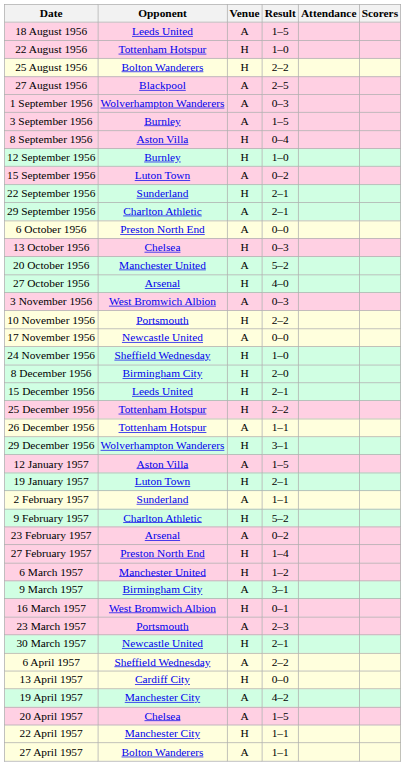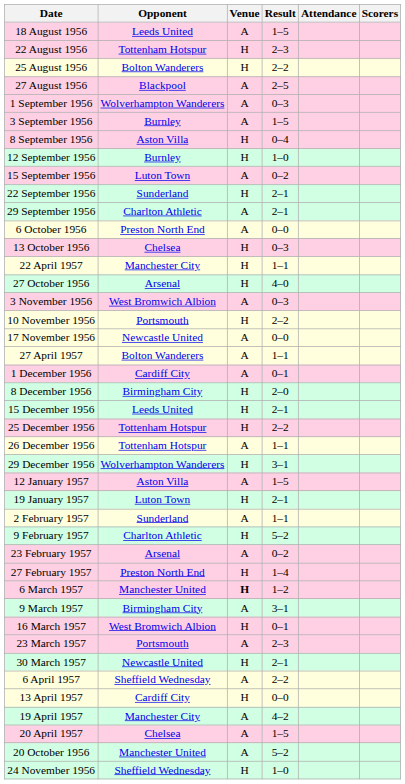 <table class="wikitable sortable" style="text-align:center">
 <tr>
 <th>Date</th>
 <th>Opponent</th>
 <th>Venue</th>
 <th>Result</th>
 <th>Attendance</th>
 <th>Scorers</th>
 </tr>
 <tr style="background-color: #ffd0e3;">
 <td>18 August 1956</td>
 <td><a href='#'>Leeds United</a></td>
 <td>A</td>
 <td>1–5</td>
 <td></td>
 <td></td>
 </tr>
 <tr style="background-color: #ffd0e3;">
 <td>22 August 1956</td>
 <td><a href='#'>Tottenham Hotspur</a></td>
 <td>H</td>
-<td>1–0</td>
+<td>2–3</td>
 <td></td>
 <td></td>
 </tr>
 <tr style="background-color: #ffffdd;">
 <td>25 August 1956</td>
 <td><a href='#'>Bolton Wanderers</a></td>
 <td>H</td>
 <td>2–2</td>
 <td></td>
 <td></td>
 </tr>
 <tr style="background-color: #ffd0e3;">
 <td>27 August 1956</td>
 <td><a href='#'>Blackpool</a></td>
 <td>A</td>
 <td>2–5</td>
 <td></td>
 <td></td>
 </tr>
 <tr style="background-color: #ffd0e3;">
 <td>1 September 1956</td>
 <td><a href='#'>Wolverhampton Wanderers</a></td>
 <td>A</td>
 <td>0–3</td>
 <td></td>
 <td></td>
 </tr>
 <tr style="background-color: #ffd0e3;">
 <td>3 September 1956</td>
 <td><a href='#'>Burnley</a></td>
 <td>A</td>
 <td>1–5</td>
 <td></td>
 <td></td>
 </tr>
 <tr style="background-color: #ffd0e3;">
 <td>8 September 1956</td>
 <td><a href='#'>Aston Villa</a></td>
 <td>H</td>
 <td>0–4</td>
 <td></td>
 <td></td>
 </tr>
 <tr style="background-color: #d0ffe3;">
 <td>12 September 1956</td>
 <td><a href='#'>Burnley</a></td>
 <td>H</td>
 <td>1–0</td>
 <td></td>
 <td></td>
 </tr>
 <tr style="background-color: #ffd0e3;">
 <td>15 September 1956</td>
 <td><a href='#'>Luton Town</a></td>
 <td>A</td>
 <td>0–2</td>
 <td></td>
 <td></td>
 </tr>
 <tr style="background-color: #d0ffe3;">
 <td>22 September 1956</td>
 <td><a href='#'>Sunderland</a></td>
 <td>H</td>
 <td>2–1</td>
 <td></td>
 <td></td>
 </tr>
 <tr style="background-color: #d0ffe3;">
 <td>29 September 1956</td>
 <td><a href='#'>Charlton Athletic</a></td>
 <td>A</td>
 <td>2–1</td>
 <td></td>
 <td></td>
 </tr>
 <tr style="background-color: #ffffdd;">
 <td>6 October 1956</td>
 <td><a href='#'>Preston North End</a></td>
 <td>A</td>
 <td>0–0</td>
 <td></td>
 <td></td>
 </tr>
 <tr style="background-color: #ffd0e3;">
 <td>13 October 1956</td>
 <td><a href='#'>Chelsea</a></td>
 <td>H</td>
 <td>0–3</td>
 <td></td>
 <td></td>
 </tr>
-<tr style="background-color: #d0ffe3;">
-<td>20 October 1956</td>
-<td><a href='#'>Manchester United</a></td>
-<td>A</td>
-<td>5–2</td>
+<tr style="background-color: #ffffdd;">
+<td>22 April 1957</td>
+<td><a href='#'>Manchester City</a></td>
+<td>H</td>
+<td>1–1</td>
 <td></td>
 <td></td>
 </tr>
 <tr style="background-color: #d0ffe3;">
 <td>27 October 1956</td>
 <td><a href='#'>Arsenal</a></td>
 <td>H</td>
 <td>4–0</td>
 <td></td>
 <td></td>
 </tr>
 <tr style="background-color: #ffd0e3;">
 <td>3 November 1956</td>
 <td><a href='#'>West Bromwich Albion</a></td>
 <td>A</td>
 <td>0–3</td>
 <td></td>
 <td></td>
 </tr>
 <tr style="background-color: #ffffdd;">
 <td>10 November 1956</td>
 <td><a href='#'>Portsmouth</a></td>
 <td>H</td>
 <td>2–2</td>
 <td></td>
 <td></td>
 </tr>
 <tr style="background-color: #ffffdd;">
 <td>17 November 1956</td>
 <td><a href='#'>Newcastle United</a></td>
 <td>A</td>
 <td>0–0</td>
 <td></td>
 <td></td>
 </tr>
-<tr style="background-color: #d0ffe3;">
-<td>24 November 1956</td>
-<td><a href='#'>Sheffield Wednesday</a></td>
-<td>H</td>
-<td>1–0</td>
+<tr style="background-color: #ffffdd;">
+<td>27 April 1957</td>
+<td><a href='#'>Bolton Wanderers</a></td>
+<td>A</td>
+<td>1–1</td>
+<td></td>
+<td></td>
+</tr>
+<tr style="background-color: #ffd0e3;">
+<td>1 December 1956</td>
+<td><a href='#'>Cardiff City</a></td>
+<td>A</td>
+<td>0–1</td>
 <td></td>
 <td></td>
 </tr>
 <tr style="background-color: #d0ffe3;">
 <td>8 December 1956</td>
 <td><a href='#'>Birmingham City</a></td>
 <td>H</td>
 <td>2–0</td>
 <td></td>
 <td></td>
 </tr>
 <tr style="background-color: #d0ffe3;">
 <td>15 December 1956</td>
 <td><a href='#'>Leeds United</a></td>
 <td>H</td>
 <td>2–1</td>
 <td></td>
 <td></td>
 </tr>
 <tr style="background-color: #ffd0e3;">
 <td>25 December 1956</td>
 <td><a href='#'>Tottenham Hotspur</a></td>
 <td>H</td>
 <td>2–2</td>
 <td></td>
 <td></td>
 </tr>
 <tr style="background-color: #ffffdd;">
 <td>26 December 1956</td>
 <td><a href='#'>Tottenham Hotspur</a></td>
 <td>A</td>
 <td>1–1</td>
 <td></td>
 <td></td>
 </tr>
 <tr style="background-color: #d0ffe3;">
 <td>29 December 1956</td>
 <td><a href='#'>Wolverhampton Wanderers</a></td>
 <td>H</td>
 <td>3–1</td>
 <td></td>
 <td></td>
 </tr>
 <tr style="background-color: #ffd0e3;">
 <td>12 January 1957</td>
 <td><a href='#'>Aston Villa</a></td>
 <td>A</td>
 <td>1–5</td>
 <td></td>
 <td></td>
 </tr>
 <tr style="background-color: #d0ffe3;">
 <td>19 January 1957</td>
 <td><a href='#'>Luton Town</a></td>
 <td>H</td>
 <td>2–1</td>
 <td></td>
 <td></td>
 </tr>
 <tr style="background-color: #ffffdd;">
 <td>2 February 1957</td>
 <td><a href='#'>Sunderland</a></td>
 <td>A</td>
 <td>1–1</td>
 <td></td>
 <td></td>
 </tr>
 <tr style="background-color: #d0ffe3;">
 <td>9 February 1957</td>
 <td><a href='#'>Charlton Athletic</a></td>
 <td>H</td>
 <td>5–2</td>
 <td></td>
 <td></td>
 </tr>
 <tr style="background-color: #ffd0e3;">
 <td>23 February 1957</td>
 <td><a href='#'>Arsenal</a></td>
 <td>A</td>
 <td>0–2</td>
 <td></td>
 <td></td>
 </tr>
 <tr style="background-color: #ffd0e3;">
 <td>27 February 1957</td>
 <td><a href='#'>Preston North End</a></td>
 <td>H</td>
 <td>1–4</td>
 <td></td>
 <td></td>
 </tr>
 <tr style="background-color: #ffd0e3;">
 <td>6 March 1957</td>
 <td><a href='#'>Manchester United</a></td>
-<td>H</td>
+<td><strong>H</strong></td>
 <td>1–2</td>
 <td></td>
 <td></td>
 </tr>
 <tr style="background-color: #d0ffe3;">
 <td>9 March 1957</td>
 <td><a href='#'>Birmingham City</a></td>
 <td>A</td>
 <td>3–1</td>
 <td></td>
 <td></td>
 </tr>
 <tr style="background-color: #ffd0e3;">
 <td>16 March 1957</td>
 <td><a href='#'>West Bromwich Albion</a></td>
 <td>H</td>
 <td>0–1</td>
 <td></td>
 <td></td>
 </tr>
 <tr style="background-color: #ffd0e3;">
 <td>23 March 1957</td>
 <td><a href='#'>Portsmouth</a></td>
 <td>A</td>
 <td>2–3</td>
 <td></td>
 <td></td>
 </tr>
 <tr style="background-color: #d0ffe3;">
 <td>30 March 1957</td>
 <td><a href='#'>Newcastle United</a></td>
 <td>H</td>
 <td>2–1</td>
 <td></td>
 <td></td>
 </tr>
 <tr style="background-color: #ffffdd;">
 <td>6 April 1957</td>
 <td><a href='#'>Sheffield Wednesday</a></td>
 <td>A</td>
 <td>2–2</td>
 <td></td>
 <td></td>
 </tr>
 <tr style="background-color: #ffffdd;">
 <td>13 April 1957</td>
 <td><a href='#'>Cardiff City</a></td>
 <td>H</td>
 <td>0–0</td>
 <td></td>
 <td></td>
 </tr>
 <tr style="background-color: #d0ffe3;">
 <td>19 April 1957</td>
 <td><a href='#'>Manchester City</a></td>
 <td>A</td>
 <td>4–2</td>
 <td></td>
 <td></td>
 </tr>
 <tr style="background-color: #ffd0e3;">
 <td>20 April 1957</td>
 <td><a href='#'>Chelsea</a></td>
 <td>A</td>
 <td>1–5</td>
 <td></td>
 <td></td>
 </tr>
-<tr style="background-color: #ffffdd;">
-<td>22 April 1957</td>
-<td><a href='#'>Manchester City</a></td>
-<td>H</td>
-<td>1–1</td>
+<tr style="background-color: #d0ffe3;">
+<td>20 October 1956</td>
+<td><a href='#'>Manchester United</a></td>
+<td>A</td>
+<td>5–2</td>
 <td></td>
 <td></td>
 </tr>
-<tr style="background-color: #ffffdd;">
-<td>27 April 1957</td>
-<td><a href='#'>Bolton Wanderers</a></td>
-<td>A</td>
-<td>1–1</td>
+<tr style="background-color: #d0ffe3;">
+<td>24 November 1956</td>
+<td><a href='#'>Sheffield Wednesday</a></td>
+<td>H</td>
+<td>1–0</td>
 <td></td>
 <td></td>
 </tr>
 </table>
